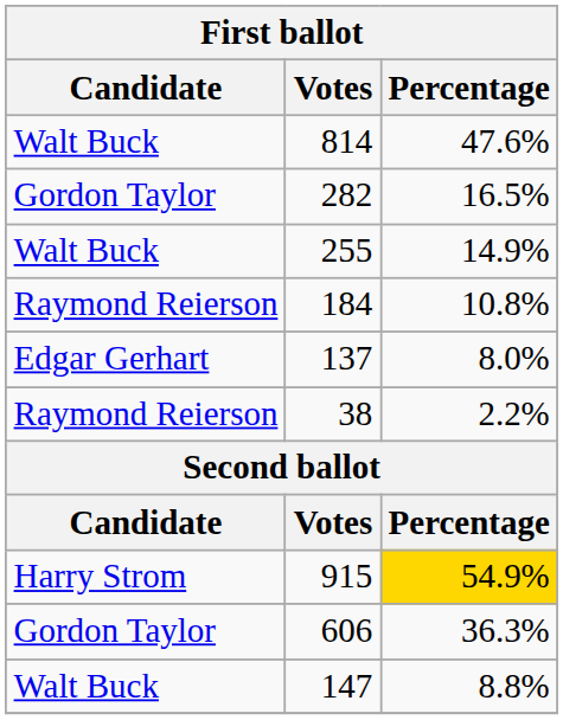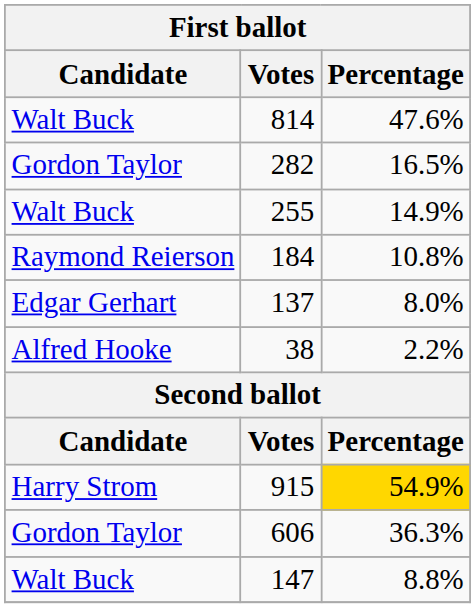 <table class="wikitable">
 <tr>
 <th colspan="3" align="left"><strong>First ballot</strong></th>
 </tr>
 <tr>
 <th>Candidate</th>
 <th>Votes</th>
 <th>Percentage</th>
 </tr>
 <tr>
 <td><a href='#'>Walt Buck</a></td>
 <td align="right">814</td>
 <td align="right">47.6%</td>
 </tr>
 <tr>
 <td><a href='#'>Gordon Taylor</a></td>
 <td align="right">282</td>
 <td align="right">16.5%</td>
 </tr>
 <tr>
 <td><a href='#'>Walt Buck</a></td>
 <td align="right">255</td>
 <td align="right">14.9%</td>
 </tr>
 <tr>
 <td><a href='#'>Raymond Reierson</a></td>
 <td align="right">184</td>
 <td align="right">10.8%</td>
 </tr>
 <tr>
 <td><a href='#'>Edgar Gerhart</a></td>
 <td align="right">137</td>
 <td align="right">8.0%</td>
 </tr>
 <tr>
-<td><a href='#'>Raymond Reierson</a></td>
+<td><a href='#'>Alfred Hooke</a></td>
 <td align="right">38</td>
 <td align="right">2.2%</td>
 </tr>
 <tr>
 <th colspan="3" align="left"><strong>Second ballot</strong></th>
 </tr>
 <tr>
 <th>Candidate</th>
 <th>Votes</th>
 <th>Percentage</th>
 </tr>
 <tr>
 <td><a href='#'>Harry Strom</a></td>
 <td align="right">915</td>
 <td align="right" style="background: gold;">54.9%</td>
 </tr>
 <tr>
 <td><a href='#'>Gordon Taylor</a></td>
 <td align="right">606</td>
 <td align="right">36.3%</td>
 </tr>
 <tr>
 <td><a href='#'>Walt Buck</a></td>
 <td align="right">147</td>
 <td align="right">8.8%</td>
 </tr>
 <tr>
 </tr>
 </table>
